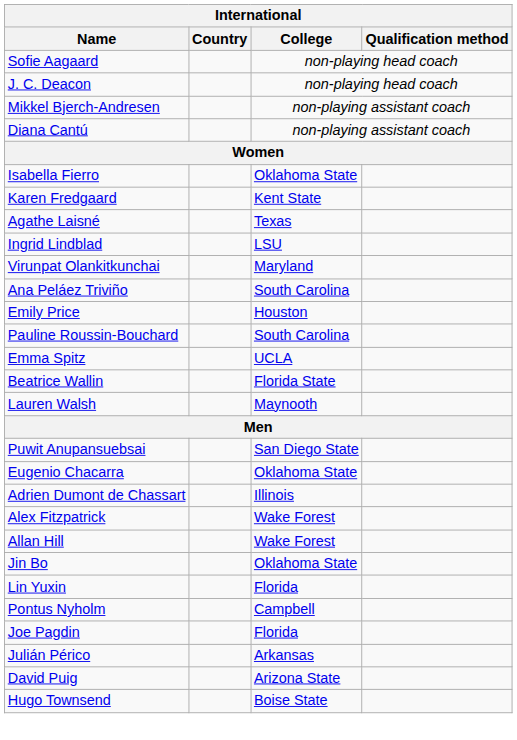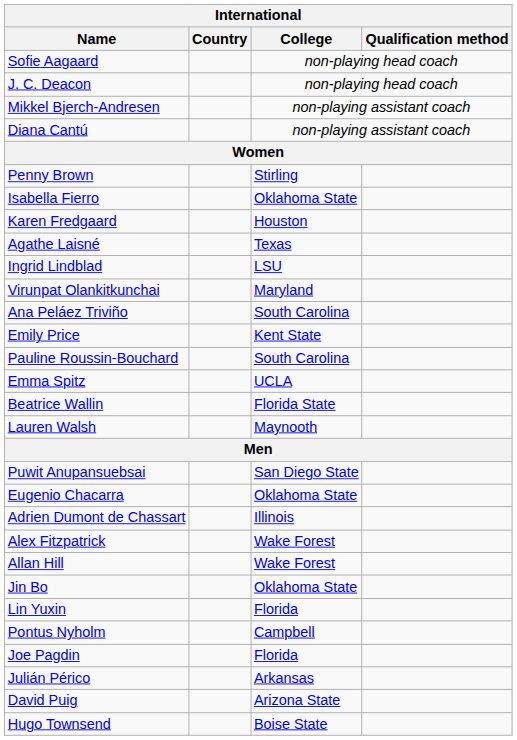 <table class="wikitable">
 <tr>
 <th colspan=4>International</th>
 </tr>
 <tr>
 <th>Name</th>
 <th>Country</th>
 <th>College</th>
 <th>Qualification method</th>
 </tr>
 <tr>
 <td><a href='#'>Sofie Aagaard</a></td>
 <td></td>
 <td colspan=2 align=center><em>non-playing head coach</em></td>
 </tr>
 <tr>
 <td><a href='#'>J. C. Deacon</a></td>
 <td></td>
 <td colspan=2 align=center><em>non-playing head coach</em></td>
 </tr>
 <tr>
 <td><a href='#'>Mikkel Bjerch-Andresen</a></td>
 <td></td>
 <td colspan=2 align=center><em>non-playing assistant coach</em></td>
 </tr>
 <tr>
 <td><a href='#'>Diana Cantú</a></td>
 <td></td>
 <td colspan=2 align=center><em>non-playing assistant coach</em></td>
 </tr>
 <tr>
 <th colspan=4>Women</th>
 </tr>
 <tr>
+<td><a href='#'>Penny Brown</a></td>
+<td></td>
+<td><a href='#'>Stirling</a></td>
+<td></td>
+</tr>
+<tr>
 <td><a href='#'>Isabella Fierro</a></td>
 <td></td>
 <td><a href='#'>Oklahoma State</a></td>
 <td></td>
 </tr>
 <tr>
 <td><a href='#'>Karen Fredgaard</a></td>
 <td></td>
-<td><a href='#'>Kent State</a></td>
+<td><a href='#'>Houston</a></td>
 <td></td>
 </tr>
 <tr>
 <td><a href='#'>Agathe Laisné</a></td>
 <td></td>
 <td><a href='#'>Texas</a></td>
 <td></td>
 </tr>
 <tr>
 <td><a href='#'>Ingrid Lindblad</a></td>
 <td></td>
 <td><a href='#'>LSU</a></td>
 <td></td>
 </tr>
 <tr>
 <td><a href='#'>Virunpat Olankitkunchai</a></td>
 <td></td>
 <td><a href='#'>Maryland</a></td>
 <td></td>
 </tr>
 <tr>
 <td><a href='#'>Ana Peláez Triviño</a></td>
 <td></td>
 <td><a href='#'>South Carolina</a></td>
 <td></td>
 </tr>
 <tr>
 <td><a href='#'>Emily Price</a></td>
 <td></td>
-<td><a href='#'>Houston</a></td>
+<td><a href='#'>Kent State</a></td>
 <td></td>
 </tr>
 <tr>
 <td><a href='#'>Pauline Roussin-Bouchard</a></td>
 <td></td>
 <td><a href='#'>South Carolina</a></td>
 <td></td>
 </tr>
 <tr>
 <td><a href='#'>Emma Spitz</a></td>
 <td></td>
 <td><a href='#'>UCLA</a></td>
 <td></td>
 </tr>
 <tr>
 <td><a href='#'>Beatrice Wallin</a></td>
 <td></td>
 <td><a href='#'>Florida State</a></td>
 <td></td>
 </tr>
 <tr>
 <td><a href='#'>Lauren Walsh</a></td>
 <td></td>
 <td><a href='#'>Maynooth</a></td>
 <td></td>
 </tr>
 <tr>
 <th colspan=4>Men</th>
 </tr>
 <tr>
 <td><a href='#'>Puwit Anupansuebsai</a></td>
 <td></td>
 <td><a href='#'>San Diego State</a></td>
 <td></td>
 </tr>
 <tr>
 <td><a href='#'>Eugenio Chacarra</a></td>
 <td></td>
 <td><a href='#'>Oklahoma State</a></td>
 <td></td>
 </tr>
 <tr>
 <td><a href='#'>Adrien Dumont de Chassart</a></td>
 <td></td>
 <td><a href='#'>Illinois</a></td>
 <td></td>
 </tr>
 <tr>
 <td><a href='#'>Alex Fitzpatrick</a></td>
 <td></td>
 <td><a href='#'>Wake Forest</a></td>
 <td></td>
 </tr>
 <tr>
 <td><a href='#'>Allan Hill</a></td>
 <td></td>
 <td><a href='#'>Wake Forest</a></td>
 <td></td>
 </tr>
 <tr>
 <td><a href='#'>Jin Bo</a></td>
 <td></td>
 <td><a href='#'>Oklahoma State</a></td>
 <td></td>
 </tr>
 <tr>
 <td><a href='#'>Lin Yuxin</a></td>
 <td></td>
 <td><a href='#'>Florida</a></td>
 <td></td>
 </tr>
 <tr>
 <td><a href='#'>Pontus Nyholm</a></td>
 <td></td>
 <td><a href='#'>Campbell</a></td>
 <td></td>
 </tr>
 <tr>
 <td><a href='#'>Joe Pagdin</a></td>
 <td></td>
 <td><a href='#'>Florida</a></td>
 <td></td>
 </tr>
 <tr>
 <td><a href='#'>Julián Périco</a></td>
 <td></td>
 <td><a href='#'>Arkansas</a></td>
 <td></td>
 </tr>
 <tr>
 <td><a href='#'>David Puig</a></td>
 <td></td>
 <td><a href='#'>Arizona State</a></td>
 <td></td>
 </tr>
 <tr>
 <td><a href='#'>Hugo Townsend</a></td>
 <td></td>
 <td><a href='#'>Boise State</a></td>
 <td></td>
 </tr>
 </table>
